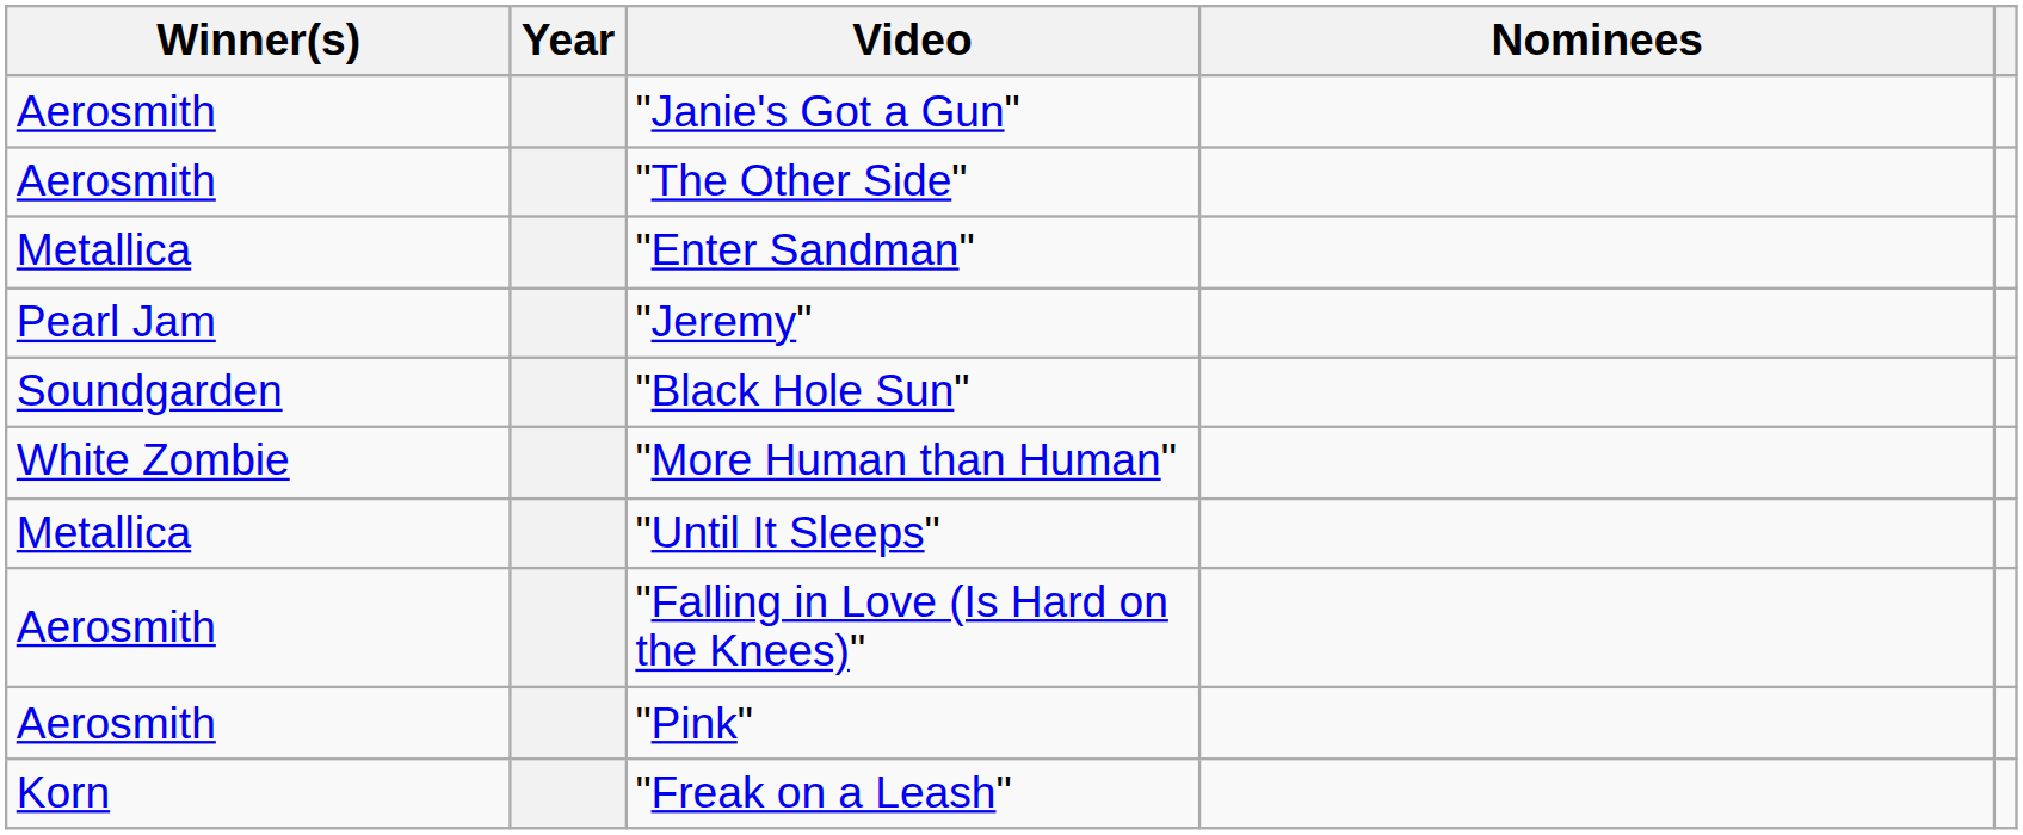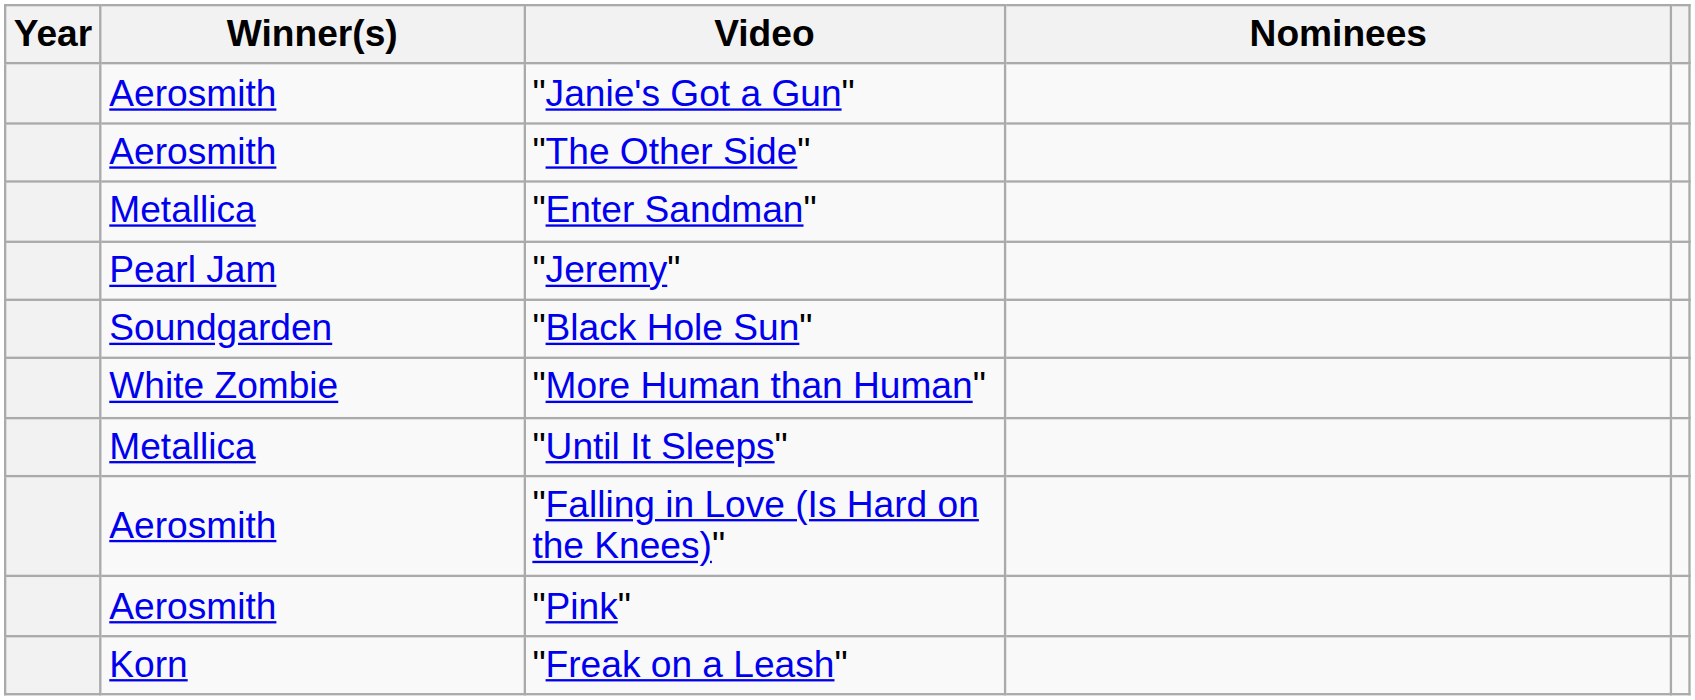 <table class="wikitable sortable">
 <tr>
+<th scope="col">Year</th>
 <th scope="col" style="width:175px;">Winner(s)</th>
-<th scope="col">Year</th>
 <th scope="col" style="width:200px;">Video</th>
 <th scope="col" style="width:280px;">Nominees</th>
 <th scope="col" class="unsortable"></th>
 </tr>
 <tr>
+<th scope="row"></th>
 <td><a href='#'>Aerosmith</a></td>
-<th scope="row"></th>
 <td>"<a href='#'>Janie's Got a Gun</a>"</td>
 <td></td>
 <td align="center"></td>
 </tr>
 <tr>
+<th scope="row"></th>
 <td><a href='#'>Aerosmith</a></td>
-<th scope="row"></th>
 <td>"<a href='#'>The Other Side</a>"</td>
 <td></td>
 <td align="center"></td>
 </tr>
 <tr>
+<th scope="row"></th>
 <td><a href='#'>Metallica</a></td>
-<th scope="row"></th>
 <td>"<a href='#'>Enter Sandman</a>"</td>
 <td></td>
 <td align="center"></td>
 </tr>
 <tr>
+<th scope="row"></th>
 <td><a href='#'>Pearl Jam</a></td>
-<th scope="row"></th>
 <td>"<a href='#'>Jeremy</a>"</td>
 <td></td>
 <td align="center"></td>
 </tr>
 <tr>
+<th scope="row"></th>
 <td><a href='#'>Soundgarden</a></td>
-<th scope="row"></th>
 <td>"<a href='#'>Black Hole Sun</a>"</td>
 <td></td>
 <td align="center"></td>
 </tr>
 <tr>
+<th scope="row"></th>
 <td><a href='#'>White Zombie</a></td>
-<th scope="row"></th>
 <td>"<a href='#'>More Human than Human</a>"</td>
 <td></td>
 <td align="center"></td>
 </tr>
 <tr>
+<th scope="row"></th>
 <td><a href='#'>Metallica</a></td>
-<th scope="row"></th>
 <td>"<a href='#'>Until It Sleeps</a>"</td>
 <td></td>
 <td align="center"></td>
 </tr>
 <tr>
+<th scope="row"></th>
 <td><a href='#'>Aerosmith</a></td>
-<th scope="row"></th>
 <td>"<a href='#'>Falling in Love (Is Hard on the Knees)</a>"</td>
 <td></td>
 <td align="center"></td>
 </tr>
 <tr>
+<th scope="row"></th>
 <td><a href='#'>Aerosmith</a></td>
-<th scope="row"></th>
 <td>"<a href='#'>Pink</a>"</td>
 <td></td>
 <td align="center"></td>
 </tr>
 <tr>
+<th scope="row"></th>
 <td><a href='#'>Korn</a></td>
-<th scope="row"></th>
 <td>"<a href='#'>Freak on a Leash</a>"</td>
 <td></td>
 <td align="center"></td>
 </tr>
 </table>
